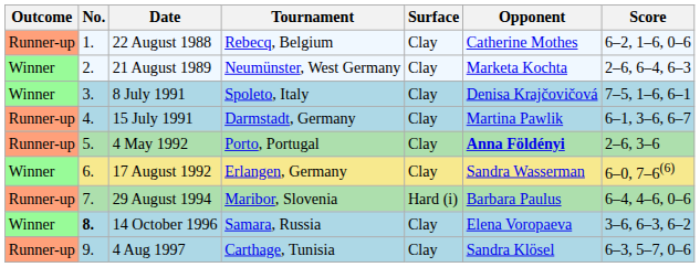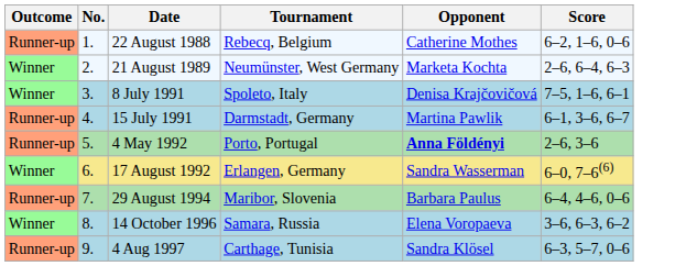 <table class="sortable wikitable" style=font-size:97%>
 <tr>
 <th>Outcome</th>
 <th>No.</th>
 <th>Date</th>
 <th>Tournament</th>
-<th>Surface</th>
 <th>Opponent</th>
 <th>Score</th>
 </tr>
 <tr bgcolor="#f0f8ff">
 <td bgcolor="FFA07A">Runner-up</td>
 <td>1.</td>
 <td>22 August 1988</td>
 <td><a href='#'>Rebecq</a>, Belgium</td>
-<td>Clay</td>
 <td> <a href='#'>Catherine Mothes</a></td>
 <td>6–2, 1–6, 0–6</td>
 </tr>
 <tr bgcolor="#f0f8ff">
 <td bgcolor="98FB98">Winner</td>
 <td>2.</td>
 <td>21 August 1989</td>
 <td><a href='#'>Neumünster</a>, West Germany</td>
-<td>Clay</td>
 <td> <a href='#'>Marketa Kochta</a></td>
 <td>2–6, 6–4, 6–3</td>
 </tr>
 <tr style="background:lightblue;">
 <td bgcolor="98FB98">Winner</td>
 <td>3.</td>
 <td>8 July 1991</td>
 <td><a href='#'>Spoleto</a>, Italy</td>
-<td>Clay</td>
 <td> <a href='#'>Denisa Krajčovičová</a></td>
 <td>7–5, 1–6, 6–1</td>
 </tr>
 <tr style="background:lightblue;">
 <td bgcolor="FFA07A">Runner-up</td>
 <td>4.</td>
 <td>15 July 1991</td>
 <td><a href='#'>Darmstadt</a>, Germany</td>
-<td>Clay</td>
 <td> <a href='#'>Martina Pawlik</a></td>
 <td>6–1, 3–6, 6–7</td>
 </tr>
 <tr style="background:#addfad;">
 <td bgcolor="FFA07A">Runner-up</td>
 <td>5.</td>
 <td>4 May 1992</td>
 <td><a href='#'>Porto</a>, Portugal</td>
-<td>Clay</td>
 <td><strong> <a href='#'>Anna Földényi</a></strong></td>
 <td>2–6, 3–6</td>
 </tr>
 <tr style="background:#f7e98e;">
 <td bgcolor="98FB98">Winner</td>
 <td>6.</td>
 <td>17 August 1992</td>
 <td><a href='#'>Erlangen</a>, Germany</td>
-<td>Clay</td>
 <td> <a href='#'>Sandra Wasserman</a></td>
 <td>6–0, 7–6<sup>(6)</sup></td>
 </tr>
 <tr style="background:#addfad;">
 <td bgcolor="FFA07A">Runner-up</td>
 <td>7.</td>
 <td>29 August 1994</td>
 <td><a href='#'>Maribor</a>, Slovenia</td>
-<td>Hard (i)</td>
 <td> <a href='#'>Barbara Paulus</a></td>
 <td>6–4, 4–6, 0–6</td>
 </tr>
 <tr style="background:lightblue;">
 <td bgcolor="98FB98">Winner</td>
-<td><strong>8.</strong></td>
+<td>8.</td>
 <td>14 October 1996</td>
 <td><a href='#'>Samara</a>, Russia</td>
-<td>Clay</td>
 <td> <a href='#'>Elena Voropaeva</a></td>
 <td>3–6, 6–3, 6–2</td>
 </tr>
 <tr style="background:lightblue;">
 <td bgcolor="FFA07A">Runner-up</td>
 <td>9.</td>
 <td>4 Aug 1997</td>
 <td><a href='#'>Carthage</a>, Tunisia</td>
-<td>Clay</td>
 <td> <a href='#'>Sandra Klösel</a></td>
 <td>6–3, 5–7, 0–6</td>
 </tr>
 </table>
